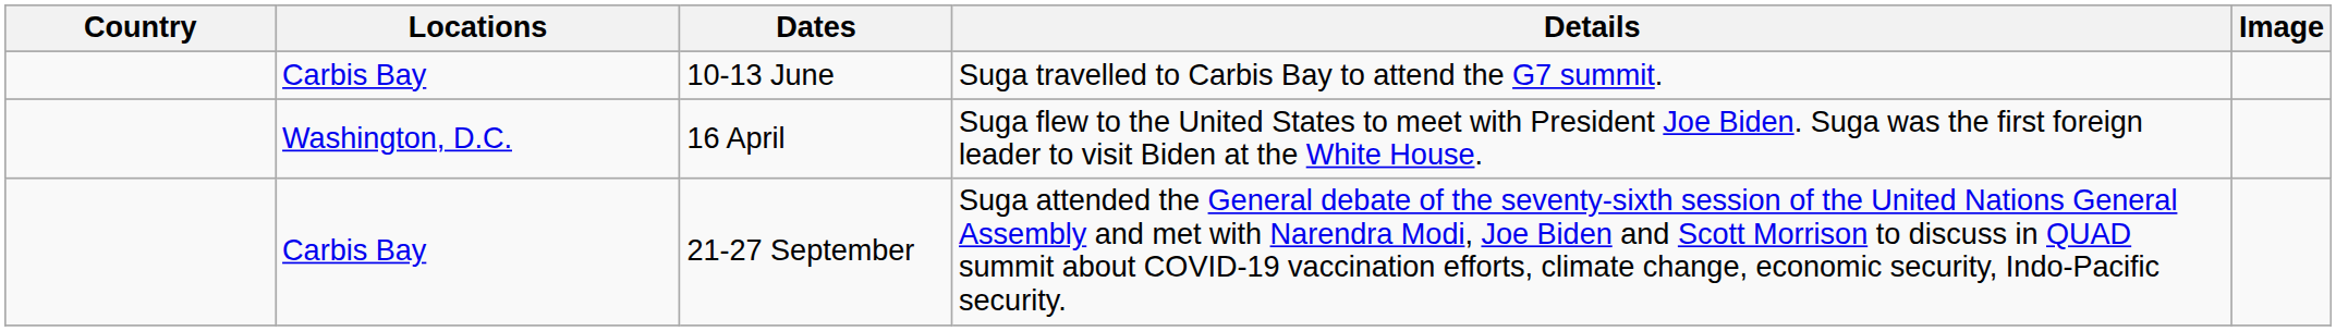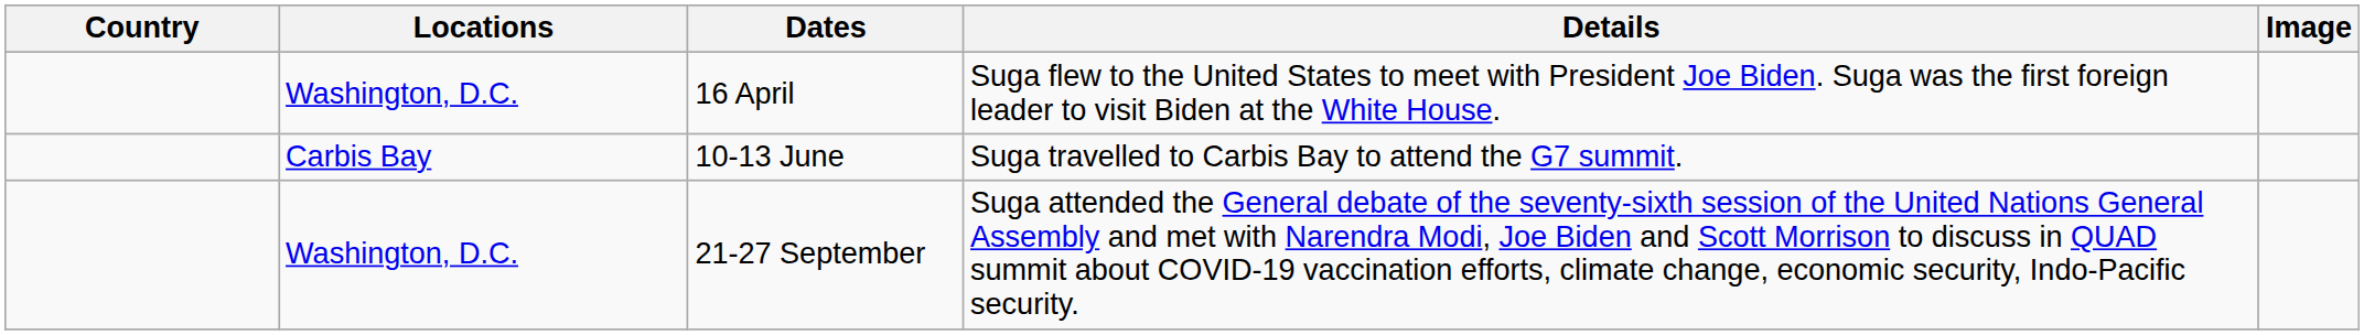 <table class="wikitable sortable" border="1" style="margin: 1em auto 1em auto">
 <tr>
 <th scope="col" style="width: 12%;">Country</th>
 <th scope="col" style="width: 18%;">Locations</th>
 <th scope="col" style="width: 12%;">Dates</th>
 <th class="unsortable" scope="col" style="width: 58%;">Details</th>
 <th>Image</th>
+</tr>
+<tr>
+<td></td>
+<td><a href='#'>Washington, D.C.</a></td>
+<td>16 April</td>
+<td>Suga flew to the United States to meet with President <a href='#'>Joe Biden</a>. Suga was the first foreign leader to visit Biden at the <a href='#'>White House</a>.</td>
+<td></td>
 </tr>
 <tr>
 <td></td>
 <td><a href='#'>Carbis Bay</a></td>
 <td>10-13 June</td>
 <td>Suga travelled to Carbis Bay to attend the <a href='#'>G7 summit</a>.</td>
 <td></td>
 </tr>
 <tr>
 <td></td>
 <td><a href='#'>Washington, D.C.</a></td>
-<td>16 April</td>
-<td>Suga flew to the United States to meet with President <a href='#'>Joe Biden</a>. Suga was the first foreign leader to visit Biden at the <a href='#'>White House</a>.</td>
-<td></td>
-</tr>
-<tr>
-<td></td>
-<td><a href='#'>Carbis Bay</a></td>
 <td>21-27 September</td>
 <td>Suga attended the <a href='#'>General debate of the seventy-sixth session of the United Nations General Assembly</a> and met with <a href='#'>Narendra Modi</a>, <a href='#'>Joe Biden</a> and <a href='#'>Scott Morrison</a> to discuss in <a href='#'>QUAD</a> summit about COVID-19 vaccination efforts, climate change, economic security, Indo-Pacific security.</td>
 <td></td>
 </tr>
 </table>
